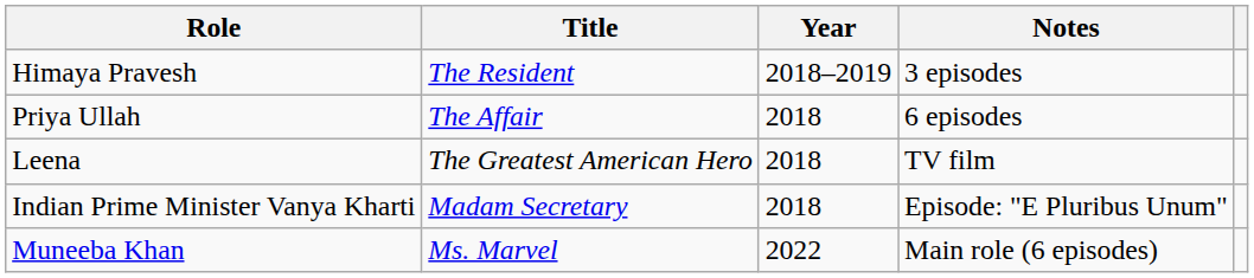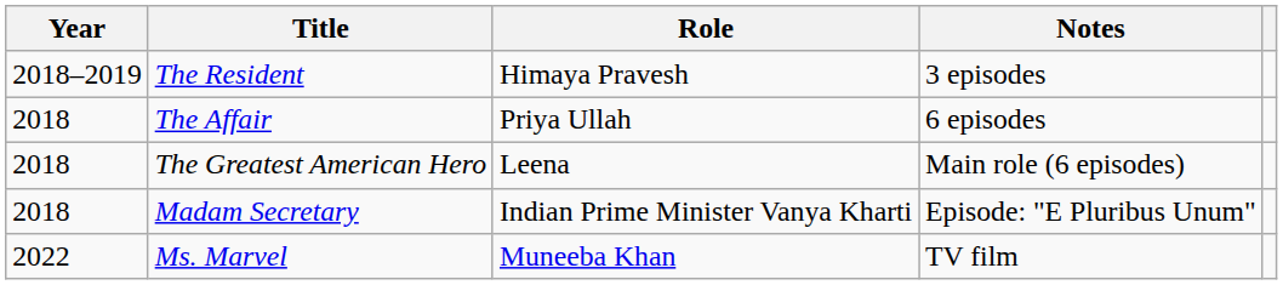 <table class="wikitable plainrowheaders sortable" style="margin-right: 0;">
 <tr>
+<th>Year</th>
+<th>Title</th>
 <th>Role</th>
-<th>Title</th>
-<th>Year</th>
 <th class="unsortable">Notes</th>
 <th class="unsortable"></th>
 </tr>
 <tr>
+<td>2018–2019</td>
+<td><em><a href='#'>The Resident</a></em></td>
 <td>Himaya Pravesh</td>
-<td><em><a href='#'>The Resident</a></em></td>
-<td>2018–2019</td>
 <td>3 episodes</td>
 <td></td>
 </tr>
 <tr>
+<td>2018</td>
+<td><em><a href='#'>The Affair</a></em></td>
 <td>Priya Ullah</td>
-<td><em><a href='#'>The Affair</a></em></td>
-<td>2018</td>
 <td>6 episodes</td>
 <td></td>
 </tr>
 <tr>
+<td>2018</td>
+<td><em>The Greatest American Hero</em></td>
 <td>Leena</td>
-<td><em>The Greatest American Hero</em></td>
-<td>2018</td>
-<td>TV film</td>
+<td>Main role (6 episodes)</td>
 <td></td>
 </tr>
 <tr>
+<td>2018</td>
+<td><em><a href='#'>Madam Secretary</a></em></td>
 <td>Indian Prime Minister Vanya Kharti</td>
-<td><em><a href='#'>Madam Secretary</a></em></td>
-<td>2018</td>
 <td>Episode: "E Pluribus Unum"</td>
 <td></td>
 </tr>
 <tr>
+<td>2022</td>
+<td><em><a href='#'>Ms. Marvel</a></em></td>
 <td><a href='#'>Muneeba Khan</a></td>
-<td><em><a href='#'>Ms. Marvel</a></em></td>
-<td>2022</td>
-<td>Main role (6 episodes)</td>
+<td>TV film</td>
 <td></td>
 </tr>
 </table>
